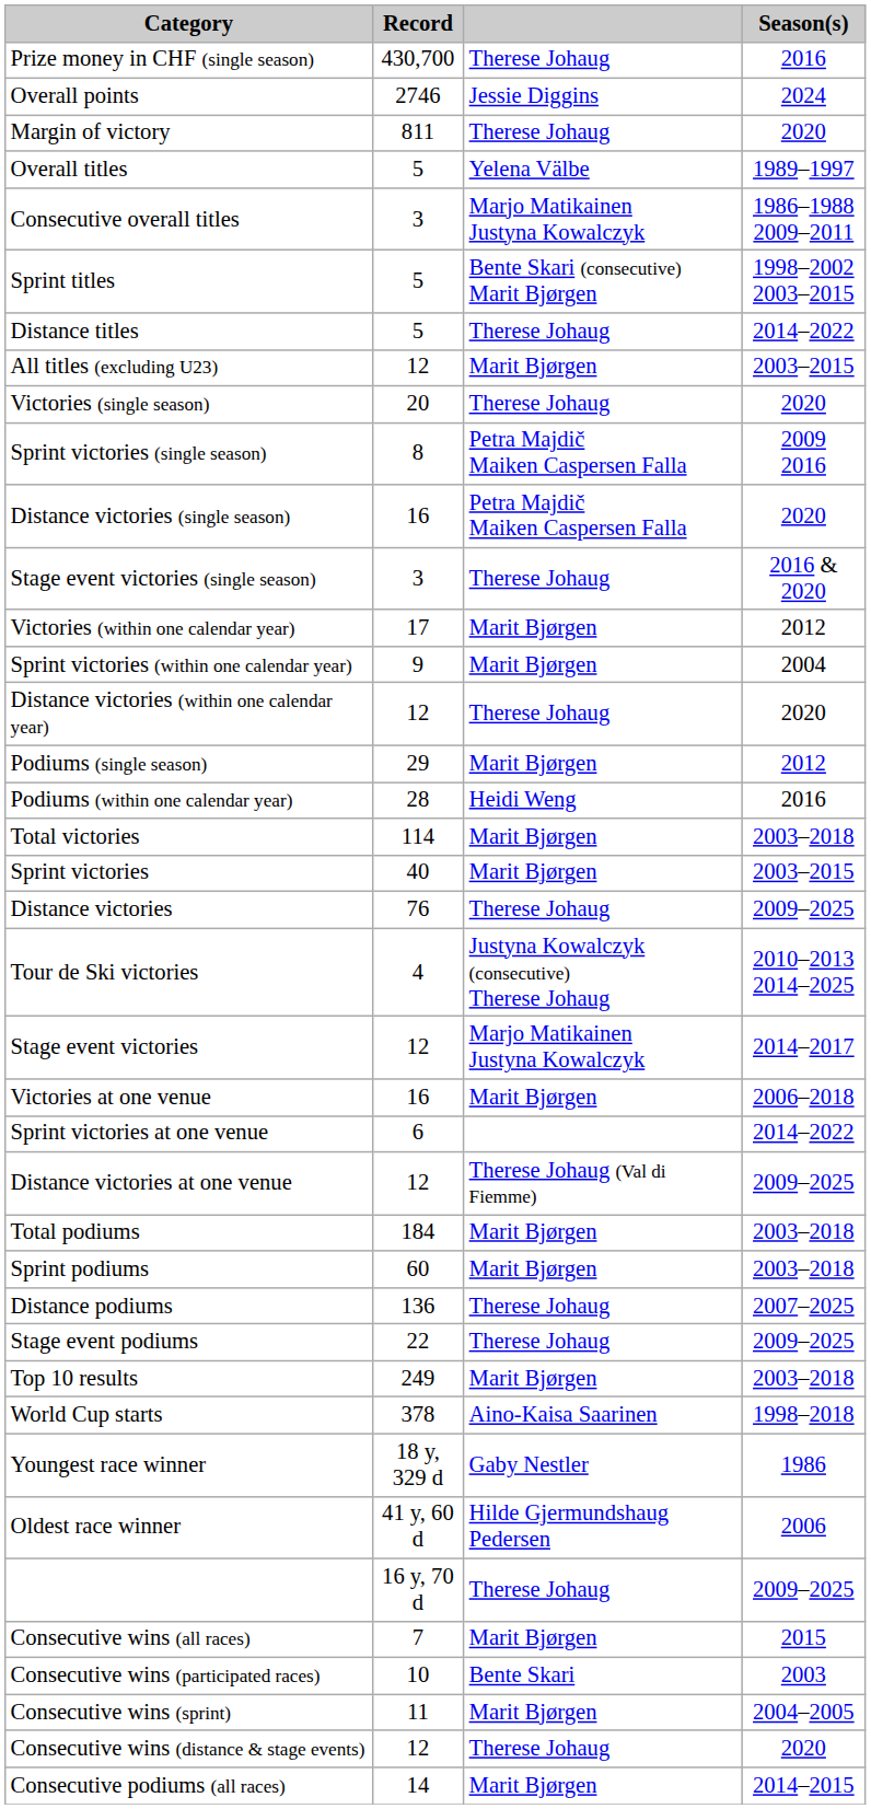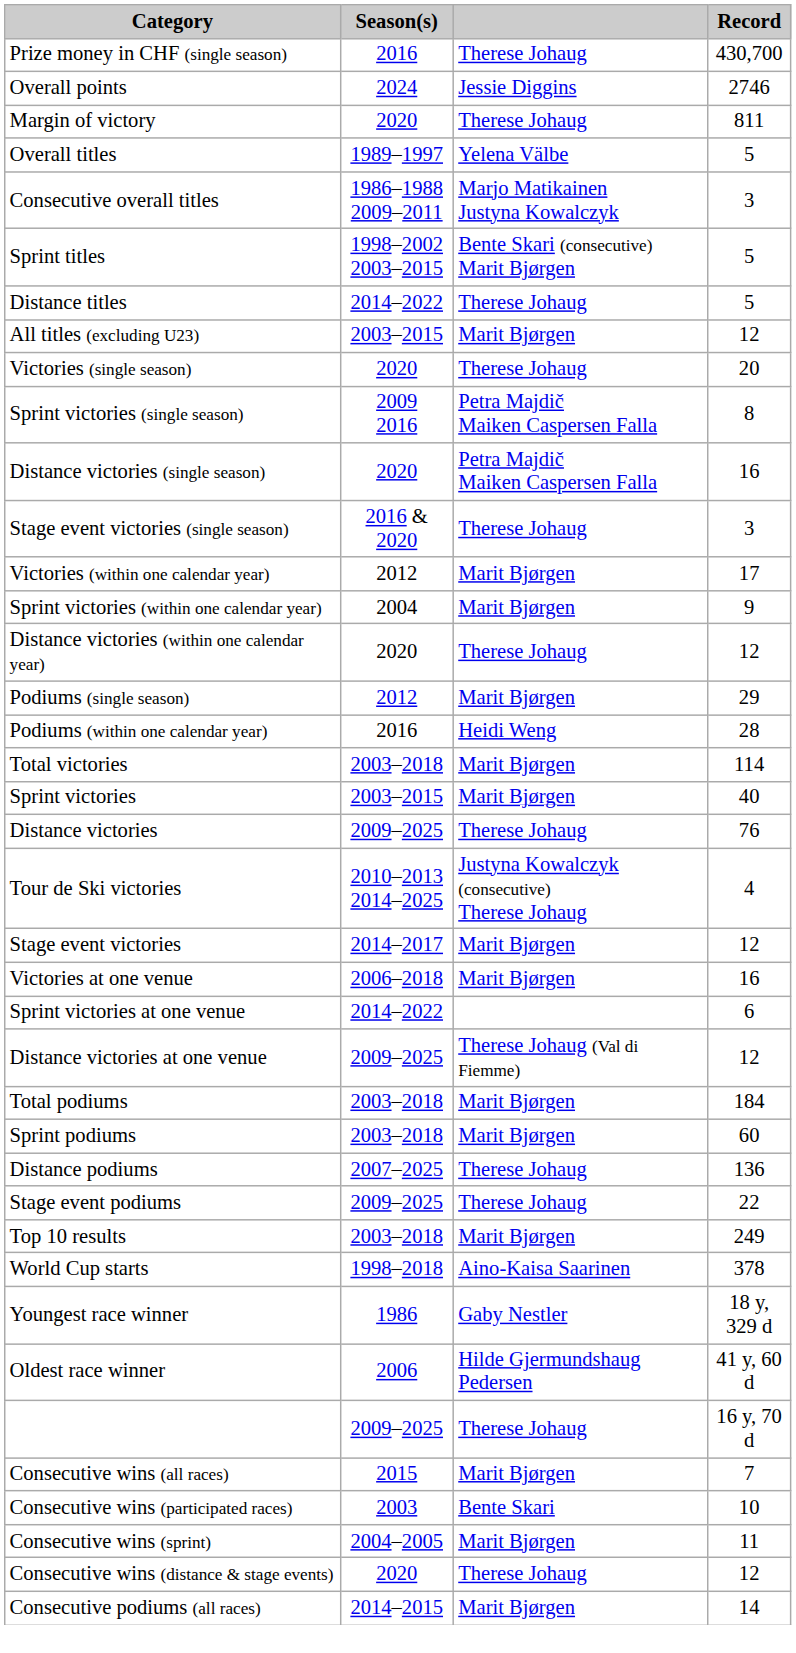 <table class="wikitable sortable" style="font-size:87%; text-align:left; border:grey solid 1px; border-collapse:collapse; background:#ffffff">
 <tr style="background:#ccc; text-align:center;">
 <th style="background-color: #ccc;" width="220">Category</th>
+<th style="background-color: #ccc;" width="70">Season(s)</th>
+<th style="background-color: #ccc;" width="165"></th>
 <th style="background-color: #ccc;" width="50">Record</th>
-<th style="background-color: #ccc;" width="165"></th>
-<th style="background-color: #ccc;" width="70">Season(s)</th>
 </tr>
 <tr>
 <td>Prize money in CHF <small>(single season)</small></td>
+<td align=center><a href='#'>2016</a></td>
+<td> <a href='#'>Therese Johaug</a></td>
 <td align=center>430,700</td>
-<td> <a href='#'>Therese Johaug</a></td>
-<td align=center><a href='#'>2016</a></td>
 </tr>
 <tr>
 <td>Overall points</td>
+<td align=center><a href='#'>2024</a></td>
+<td> <a href='#'>Jessie Diggins</a></td>
 <td align=center>2746</td>
-<td> <a href='#'>Jessie Diggins</a></td>
-<td align=center><a href='#'>2024</a></td>
 </tr>
 <tr>
 <td>Margin of victory</td>
+<td align=center><a href='#'>2020</a></td>
+<td> <a href='#'>Therese Johaug</a></td>
 <td align=center>811</td>
-<td> <a href='#'>Therese Johaug</a></td>
-<td align=center><a href='#'>2020</a></td>
 </tr>
 <tr>
 <td>Overall titles</td>
+<td align=center><a href='#'>1989</a>–<a href='#'>1997</a></td>
+<td> <a href='#'>Yelena Välbe</a></td>
 <td align=center>5</td>
-<td> <a href='#'>Yelena Välbe</a></td>
-<td align=center><a href='#'>1989</a>–<a href='#'>1997</a></td>
 </tr>
 <tr>
 <td>Consecutive overall titles</td>
+<td align=center><a href='#'>1986</a>–<a href='#'>1988</a><br><a href='#'>2009</a>–<a href='#'>2011</a></td>
+<td> <a href='#'>Marjo Matikainen</a><br> <a href='#'>Justyna Kowalczyk</a></td>
 <td align=center>3</td>
-<td> <a href='#'>Marjo Matikainen</a><br> <a href='#'>Justyna Kowalczyk</a></td>
-<td align=center><a href='#'>1986</a>–<a href='#'>1988</a><br><a href='#'>2009</a>–<a href='#'>2011</a></td>
 </tr>
 <tr>
 <td>Sprint titles</td>
+<td align=center><a href='#'>1998</a>–<a href='#'>2002</a><br><a href='#'>2003</a>–<a href='#'>2015</a></td>
+<td> <a href='#'>Bente Skari</a> <small>(consecutive)</small><br> <a href='#'>Marit Bjørgen</a></td>
 <td align=center>5</td>
-<td> <a href='#'>Bente Skari</a> <small>(consecutive)</small><br> <a href='#'>Marit Bjørgen</a></td>
-<td align=center><a href='#'>1998</a>–<a href='#'>2002</a><br><a href='#'>2003</a>–<a href='#'>2015</a></td>
 </tr>
 <tr>
 <td>Distance titles</td>
+<td align=center><a href='#'>2014</a>–<a href='#'>2022</a></td>
+<td> <a href='#'>Therese Johaug</a></td>
 <td align=center>5</td>
-<td> <a href='#'>Therese Johaug</a></td>
-<td align=center><a href='#'>2014</a>–<a href='#'>2022</a></td>
 </tr>
 <tr>
 <td>All titles <small>(excluding U23)</small></td>
+<td align=center><a href='#'>2003</a>–<a href='#'>2015</a></td>
+<td> <a href='#'>Marit Bjørgen</a></td>
 <td align=center>12</td>
-<td> <a href='#'>Marit Bjørgen</a></td>
-<td align=center><a href='#'>2003</a>–<a href='#'>2015</a></td>
 </tr>
 <tr>
 <td>Victories <small>(single season)</small></td>
+<td align=center><a href='#'>2020</a></td>
+<td> <a href='#'>Therese Johaug</a></td>
 <td align=center>20</td>
-<td> <a href='#'>Therese Johaug</a></td>
-<td align=center><a href='#'>2020</a></td>
 </tr>
 <tr>
 <td>Sprint victories <small>(single season)</small></td>
+<td align=center><a href='#'>2009</a><br><a href='#'>2016</a></td>
+<td> <a href='#'>Petra Majdič</a><br> <a href='#'>Maiken Caspersen Falla</a></td>
 <td align=center>8</td>
-<td> <a href='#'>Petra Majdič</a><br> <a href='#'>Maiken Caspersen Falla</a></td>
-<td align=center><a href='#'>2009</a><br><a href='#'>2016</a></td>
 </tr>
 <tr>
 <td>Distance victories <small>(single season)</small></td>
+<td align=center><a href='#'>2020</a></td>
+<td> <a href='#'>Petra Majdič</a><br> <a href='#'>Maiken Caspersen Falla</a></td>
 <td align=center>16</td>
-<td> <a href='#'>Petra Majdič</a><br> <a href='#'>Maiken Caspersen Falla</a></td>
-<td align=center><a href='#'>2020</a></td>
 </tr>
 <tr>
 <td>Stage event victories <small>(single season)</small></td>
+<td align=center><a href='#'>2016</a> & <a href='#'>2020</a></td>
+<td> <a href='#'>Therese Johaug</a></td>
 <td align=center>3</td>
-<td> <a href='#'>Therese Johaug</a></td>
-<td align=center><a href='#'>2016</a> & <a href='#'>2020</a></td>
 </tr>
 <tr>
 <td>Victories <small>(within one calendar year)</small></td>
+<td align=center>2012</td>
+<td> <a href='#'>Marit Bjørgen</a></td>
 <td align=center>17</td>
-<td> <a href='#'>Marit Bjørgen</a></td>
-<td align=center>2012</td>
 </tr>
 <tr>
 <td>Sprint victories <small>(within one calendar year)</small></td>
+<td align=center>2004</td>
+<td> <a href='#'>Marit Bjørgen</a></td>
 <td align=center>9</td>
-<td> <a href='#'>Marit Bjørgen</a></td>
-<td align=center>2004</td>
 </tr>
 <tr>
 <td>Distance victories <small>(within one calendar year)</small></td>
+<td align=center>2020</td>
+<td> <a href='#'>Therese Johaug</a></td>
 <td align=center>12</td>
-<td> <a href='#'>Therese Johaug</a></td>
-<td align=center>2020</td>
 </tr>
 <tr>
 <td>Podiums <small>(single season)</small></td>
+<td align=center><a href='#'>2012</a></td>
+<td> <a href='#'>Marit Bjørgen</a></td>
 <td align=center>29</td>
-<td> <a href='#'>Marit Bjørgen</a></td>
-<td align=center><a href='#'>2012</a></td>
 </tr>
 <tr>
 <td>Podiums <small>(within one calendar year)</small></td>
+<td align=center>2016</td>
+<td> <a href='#'>Heidi Weng</a></td>
 <td align=center>28</td>
-<td> <a href='#'>Heidi Weng</a></td>
-<td align=center>2016</td>
 </tr>
 <tr>
 <td>Total victories</td>
+<td align=center><a href='#'>2003</a>–<a href='#'>2018</a></td>
+<td> <a href='#'>Marit Bjørgen</a></td>
 <td align=center>114</td>
-<td> <a href='#'>Marit Bjørgen</a></td>
-<td align=center><a href='#'>2003</a>–<a href='#'>2018</a></td>
 </tr>
 <tr>
 <td>Sprint victories</td>
+<td align=center><a href='#'>2003</a>–<a href='#'>2015</a></td>
+<td> <a href='#'>Marit Bjørgen</a></td>
 <td align=center>40</td>
-<td> <a href='#'>Marit Bjørgen</a></td>
-<td align=center><a href='#'>2003</a>–<a href='#'>2015</a></td>
 </tr>
 <tr>
 <td>Distance victories</td>
+<td align=center><a href='#'>2009</a>–<a href='#'>2025</a></td>
+<td> <a href='#'>Therese Johaug</a></td>
 <td align=center>76</td>
-<td> <a href='#'>Therese Johaug</a></td>
-<td align=center><a href='#'>2009</a>–<a href='#'>2025</a></td>
 </tr>
 <tr>
 <td>Tour de Ski victories</td>
+<td align=center><a href='#'>2010</a>–<a href='#'>2013</a><br><a href='#'>2014</a>–<a href='#'>2025</a></td>
+<td> <a href='#'>Justyna Kowalczyk</a> <small>(consecutive)</small><br> <a href='#'>Therese Johaug</a></td>
 <td align=center>4</td>
-<td> <a href='#'>Justyna Kowalczyk</a> <small>(consecutive)</small><br> <a href='#'>Therese Johaug</a></td>
-<td align=center><a href='#'>2010</a>–<a href='#'>2013</a><br><a href='#'>2014</a>–<a href='#'>2025</a></td>
 </tr>
 <tr>
 <td>Stage event victories</td>
+<td align=center><a href='#'>2014</a>–<a href='#'>2017</a></td>
+<td> <a href='#'>Marit Bjørgen</a></td>
 <td align=center>12</td>
-<td> <a href='#'>Marjo Matikainen</a><br> <a href='#'>Justyna Kowalczyk</a></td>
-<td align=center><a href='#'>2014</a>–<a href='#'>2017</a></td>
 </tr>
 <tr>
 <td>Victories at one venue</td>
+<td align=center><a href='#'>2006</a>–<a href='#'>2018</a></td>
+<td> <a href='#'>Marit Bjørgen</a></td>
 <td align=center>16</td>
-<td> <a href='#'>Marit Bjørgen</a></td>
-<td align=center><a href='#'>2006</a>–<a href='#'>2018</a></td>
 </tr>
 <tr>
 <td>Sprint victories at one venue</td>
+<td align=center><a href='#'>2014</a>–<a href='#'>2022</a></td>
+<td></td>
 <td align=center>6</td>
-<td></td>
-<td align=center><a href='#'>2014</a>–<a href='#'>2022</a></td>
 </tr>
 <tr>
 <td>Distance victories at one venue</td>
+<td align=center><a href='#'>2009</a>–<a href='#'>2025</a></td>
+<td> <a href='#'>Therese Johaug</a> <small>(Val di Fiemme)</small></td>
 <td align=center>12</td>
-<td> <a href='#'>Therese Johaug</a> <small>(Val di Fiemme)</small></td>
-<td align=center><a href='#'>2009</a>–<a href='#'>2025</a></td>
 </tr>
 <tr>
 <td>Total podiums</td>
+<td align=center><a href='#'>2003</a>–<a href='#'>2018</a></td>
+<td> <a href='#'>Marit Bjørgen</a></td>
 <td align=center>184</td>
-<td> <a href='#'>Marit Bjørgen</a></td>
-<td align=center><a href='#'>2003</a>–<a href='#'>2018</a></td>
 </tr>
 <tr>
 <td>Sprint podiums</td>
+<td align=center><a href='#'>2003</a>–<a href='#'>2018</a></td>
+<td> <a href='#'>Marit Bjørgen</a></td>
 <td align=center>60</td>
-<td> <a href='#'>Marit Bjørgen</a></td>
-<td align=center><a href='#'>2003</a>–<a href='#'>2018</a></td>
 </tr>
 <tr>
 <td>Distance podiums</td>
+<td align=center><a href='#'>2007</a>–<a href='#'>2025</a></td>
+<td> <a href='#'>Therese Johaug</a></td>
 <td align=center>136</td>
-<td> <a href='#'>Therese Johaug</a></td>
-<td align=center><a href='#'>2007</a>–<a href='#'>2025</a></td>
 </tr>
 <tr>
 <td>Stage event podiums</td>
+<td align=center><a href='#'>2009</a>–<a href='#'>2025</a></td>
+<td> <a href='#'>Therese Johaug</a></td>
 <td align=center>22</td>
-<td> <a href='#'>Therese Johaug</a></td>
-<td align=center><a href='#'>2009</a>–<a href='#'>2025</a></td>
 </tr>
 <tr>
 <td>Top 10 results</td>
+<td align=center><a href='#'>2003</a>–<a href='#'>2018</a></td>
+<td> <a href='#'>Marit Bjørgen</a></td>
 <td align=center>249</td>
-<td> <a href='#'>Marit Bjørgen</a></td>
-<td align=center><a href='#'>2003</a>–<a href='#'>2018</a></td>
 </tr>
 <tr>
 <td>World Cup starts</td>
+<td align=center><a href='#'>1998</a>–<a href='#'>2018</a></td>
+<td> <a href='#'>Aino-Kaisa Saarinen</a></td>
 <td align=center>378 </td>
-<td> <a href='#'>Aino-Kaisa Saarinen</a></td>
-<td align=center><a href='#'>1998</a>–<a href='#'>2018</a></td>
 </tr>
 <tr>
 <td>Youngest race winner</td>
+<td align=center><a href='#'>1986</a></td>
+<td> <a href='#'>Gaby Nestler</a></td>
 <td align=center>18 y, 329 d</td>
-<td> <a href='#'>Gaby Nestler</a></td>
-<td align=center><a href='#'>1986</a></td>
 </tr>
 <tr>
 <td>Oldest race winner</td>
+<td align=center><a href='#'>2006</a></td>
+<td> <a href='#'>Hilde Gjermundshaug Pedersen</a></td>
 <td align=center>41 y, 60 d</td>
-<td> <a href='#'>Hilde Gjermundshaug Pedersen</a></td>
-<td align=center><a href='#'>2006</a></td>
 </tr>
 <tr>
 <td></td>
+<td align=center><a href='#'>2009</a>–<a href='#'>2025</a></td>
+<td> <a href='#'>Therese Johaug</a></td>
 <td align=center>16 y, 70 d</td>
-<td> <a href='#'>Therese Johaug</a></td>
-<td align=center><a href='#'>2009</a>–<a href='#'>2025</a></td>
 </tr>
 <tr>
 <td>Consecutive wins <small>(all races)</small></td>
+<td align=center><a href='#'>2015</a></td>
+<td> <a href='#'>Marit Bjørgen</a></td>
 <td align=center>7</td>
-<td> <a href='#'>Marit Bjørgen</a></td>
-<td align=center><a href='#'>2015</a></td>
 </tr>
 <tr>
 <td>Consecutive wins <small>(participated races)</small></td>
+<td align=center><a href='#'>2003</a></td>
+<td> <a href='#'>Bente Skari</a></td>
 <td align=center>10</td>
-<td> <a href='#'>Bente Skari</a></td>
-<td align=center><a href='#'>2003</a></td>
 </tr>
 <tr>
 <td>Consecutive wins <small>(sprint)</small></td>
+<td align=center><a href='#'>2004</a>–<a href='#'>2005</a></td>
+<td> <a href='#'>Marit Bjørgen</a></td>
 <td align=center>11</td>
-<td> <a href='#'>Marit Bjørgen</a></td>
-<td align=center><a href='#'>2004</a>–<a href='#'>2005</a></td>
 </tr>
 <tr>
 <td>Consecutive wins <small>(distance & stage events)</small></td>
+<td align=center><a href='#'>2020</a></td>
+<td> <a href='#'>Therese Johaug</a></td>
 <td align=center>12</td>
-<td> <a href='#'>Therese Johaug</a></td>
-<td align=center><a href='#'>2020</a></td>
 </tr>
 <tr>
 <td>Consecutive podiums <small>(all races)</small></td>
+<td align=center><a href='#'>2014</a>–<a href='#'>2015</a></td>
+<td> <a href='#'>Marit Bjørgen</a></td>
 <td align=center>14</td>
-<td> <a href='#'>Marit Bjørgen</a></td>
-<td align=center><a href='#'>2014</a>–<a href='#'>2015</a></td>
 </tr>
 </table>
